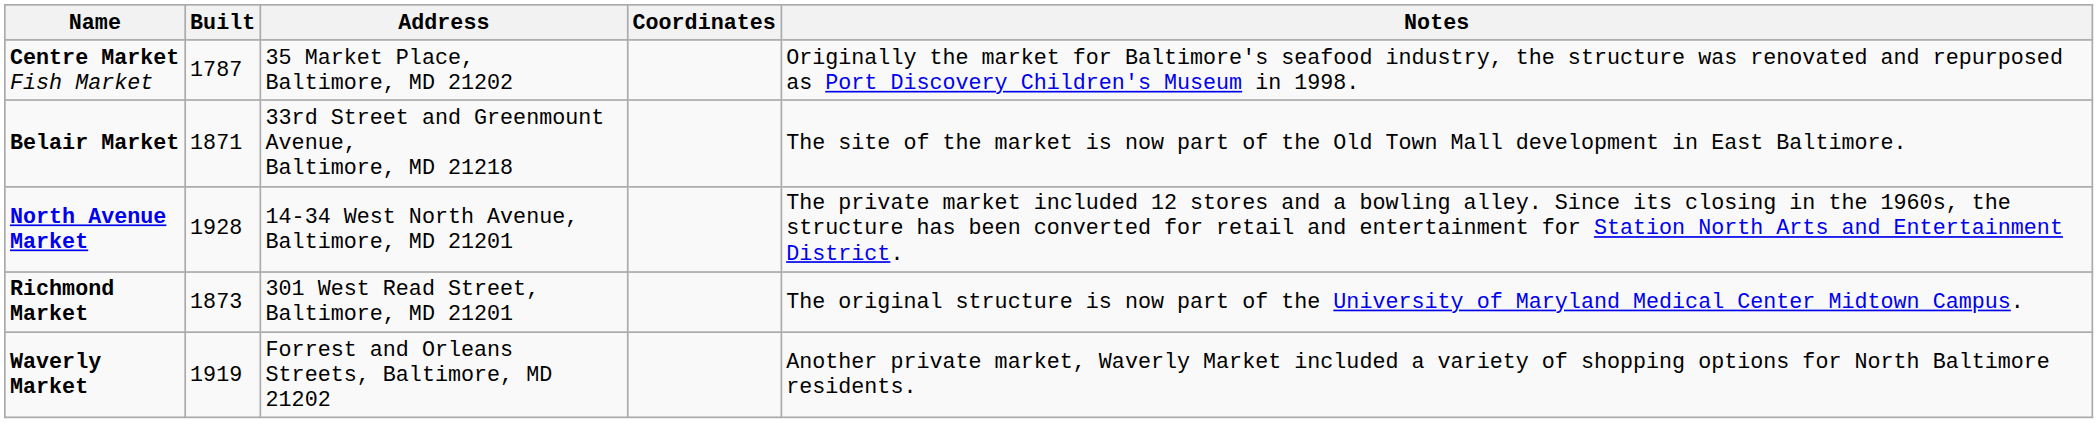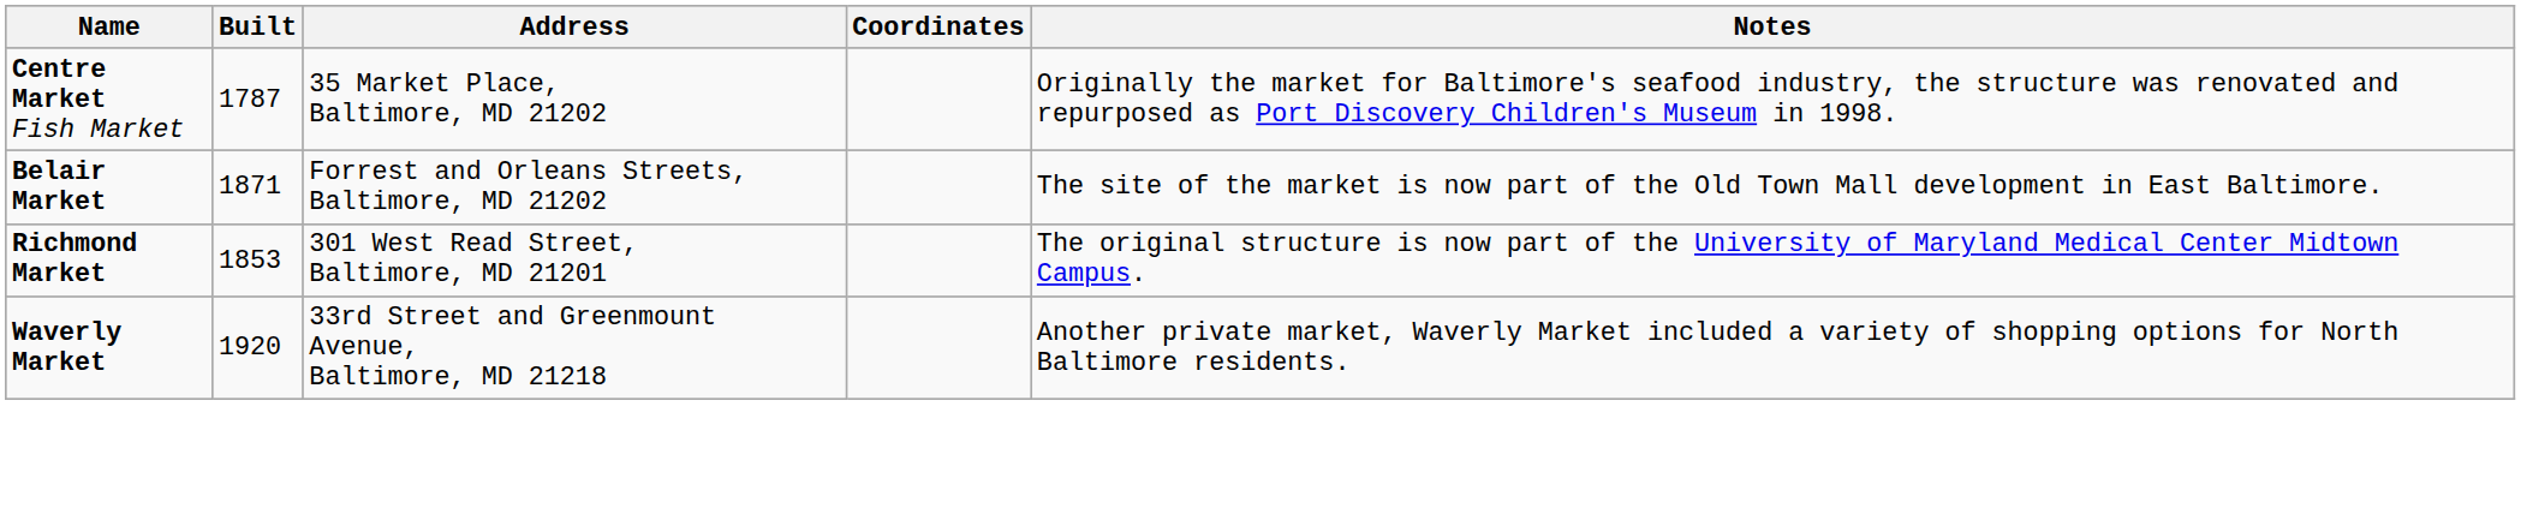 <table class="wikitable sortable">
 <tr>
 <th>Name</th>
 <th>Built</th>
 <th>Address</th>
 <th>Coordinates</th>
 <th>Notes</th>
 </tr>
 <tr>
 <td><strong>Centre Market</strong><br><em>Fish Market</em></td>
 <td>1787</td>
 <td>35 Market Place,<br>Baltimore, MD 21202</td>
 <td></td>
 <td>Originally the market for Baltimore's seafood industry, the structure was renovated and repurposed as <a href='#'>Port Discovery Children's Museum</a> in 1998.</td>
 </tr>
 <tr>
 <td><strong>Belair Market</strong></td>
 <td>1871</td>
-<td>33rd Street and Greenmount Avenue,<br>Baltimore, MD 21218</td>
+<td>Forrest and Orleans Streets, Baltimore, MD 21202</td>
 <td></td>
 <td>The site of the market is now part of the Old Town Mall development in East Baltimore.</td>
 </tr>
 <tr>
-<td><strong><a href='#'>North Avenue Market</a></strong></td>
-<td>1928</td>
-<td>14-34 West North Avenue,<br>Baltimore, MD 21201</td>
-<td></td>
-<td>The private market included 12 stores and a bowling alley. Since its closing in the 1960s, the structure has been converted for retail and entertainment for <a href='#'>Station North Arts and Entertainment District</a>.</td>
-</tr>
-<tr>
 <td><strong>Richmond Market</strong></td>
-<td>1873</td>
+<td>1853</td>
 <td>301 West Read Street,<br>Baltimore, MD 21201</td>
 <td></td>
 <td>The original structure is now part of the <a href='#'>University of Maryland Medical Center Midtown Campus</a>.</td>
 </tr>
 <tr>
 <td><strong>Waverly Market</strong></td>
-<td>1919</td>
-<td>Forrest and Orleans Streets, Baltimore, MD 21202</td>
+<td>1920</td>
+<td>33rd Street and Greenmount Avenue,<br>Baltimore, MD 21218</td>
 <td></td>
 <td>Another private market, Waverly Market included a variety of shopping options for North Baltimore residents.</td>
 </tr>
 </table>
